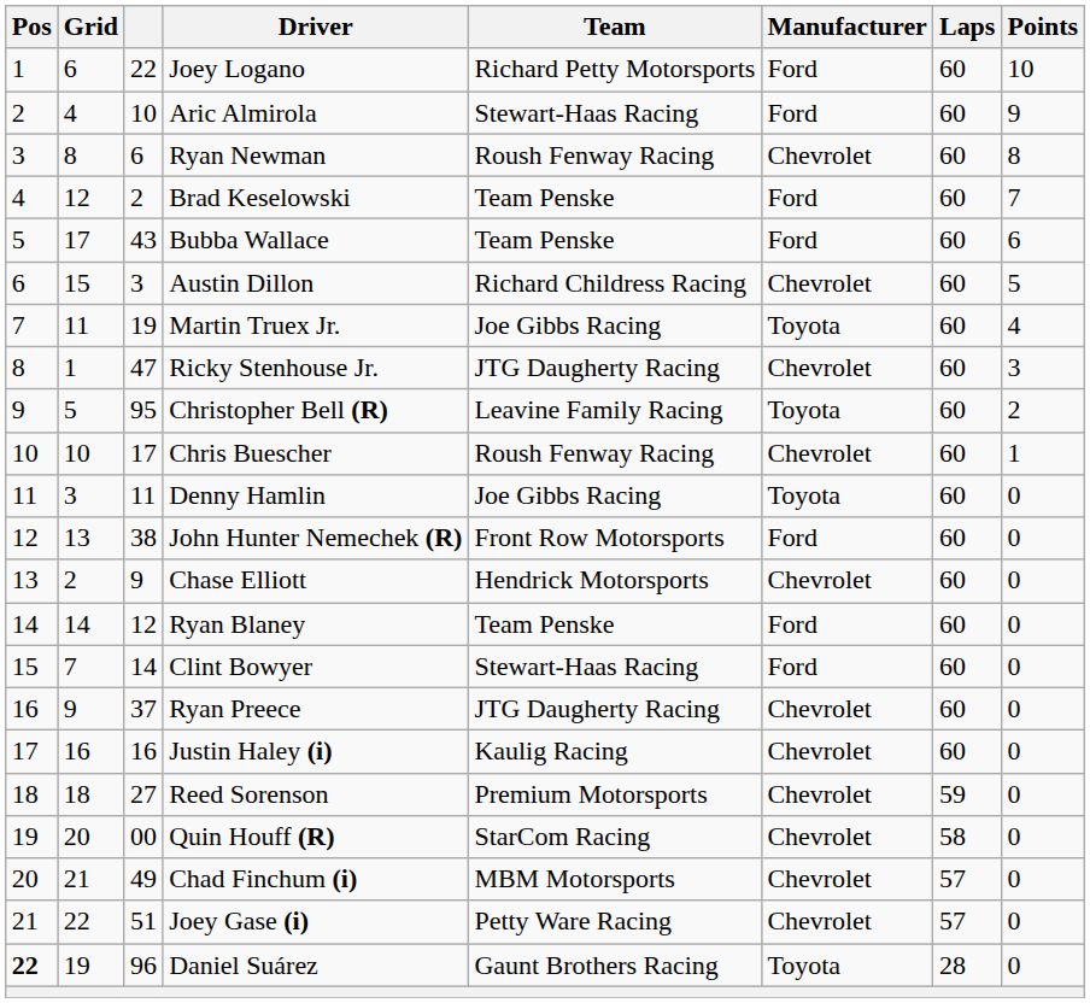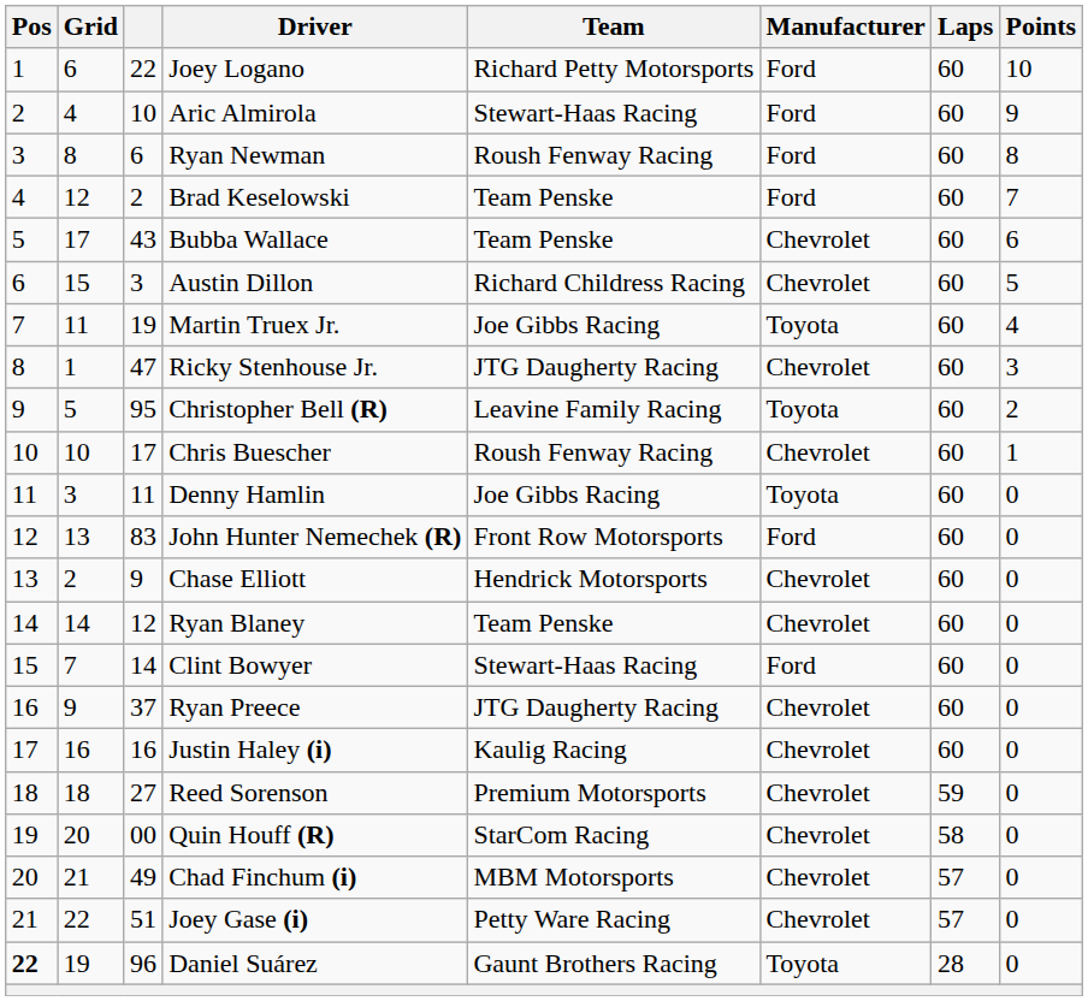 <table class="wikitable" style="font-size:98%">
 <tr>
 <th>Pos</th>
 <th>Grid</th>
 <th></th>
 <th>Driver</th>
 <th>Team</th>
 <th>Manufacturer</th>
 <th>Laps</th>
 <th>Points</th>
 </tr>
 <tr>
 <td>1</td>
 <td>6</td>
 <td>22</td>
 <td>Joey Logano</td>
 <td>Richard Petty Motorsports</td>
 <td>Ford</td>
 <td>60</td>
 <td>10</td>
 </tr>
 <tr>
 <td>2</td>
 <td>4</td>
 <td>10</td>
 <td>Aric Almirola</td>
 <td>Stewart-Haas Racing</td>
 <td>Ford</td>
 <td>60</td>
 <td>9</td>
 </tr>
 <tr>
 <td>3</td>
 <td>8</td>
 <td>6</td>
 <td>Ryan Newman</td>
 <td>Roush Fenway Racing</td>
-<td>Chevrolet</td>
+<td>Ford</td>
 <td>60</td>
 <td>8</td>
 </tr>
 <tr>
 <td>4</td>
 <td>12</td>
 <td>2</td>
 <td>Brad Keselowski</td>
 <td>Team Penske</td>
 <td>Ford</td>
 <td>60</td>
 <td>7</td>
 </tr>
 <tr>
 <td>5</td>
 <td>17</td>
 <td>43</td>
 <td>Bubba Wallace</td>
 <td>Team Penske</td>
-<td>Ford</td>
+<td>Chevrolet</td>
 <td>60</td>
 <td>6</td>
 </tr>
 <tr>
 <td>6</td>
 <td>15</td>
 <td>3</td>
 <td>Austin Dillon</td>
 <td>Richard Childress Racing</td>
 <td>Chevrolet</td>
 <td>60</td>
 <td>5</td>
 </tr>
 <tr>
 <td>7</td>
 <td>11</td>
 <td>19</td>
 <td>Martin Truex Jr.</td>
 <td>Joe Gibbs Racing</td>
 <td>Toyota</td>
 <td>60</td>
 <td>4</td>
 </tr>
 <tr>
 <td>8</td>
 <td>1</td>
 <td>47</td>
 <td>Ricky Stenhouse Jr.</td>
 <td>JTG Daugherty Racing</td>
 <td>Chevrolet</td>
 <td>60</td>
 <td>3</td>
 </tr>
 <tr>
 <td>9</td>
 <td>5</td>
 <td>95</td>
 <td>Christopher Bell <strong>(R)</strong></td>
 <td>Leavine Family Racing</td>
 <td>Toyota</td>
 <td>60</td>
 <td>2</td>
 </tr>
 <tr>
 <td>10</td>
 <td>10</td>
 <td>17</td>
 <td>Chris Buescher</td>
 <td>Roush Fenway Racing</td>
 <td>Chevrolet</td>
 <td>60</td>
 <td>1</td>
 </tr>
 <tr>
 <td>11</td>
 <td>3</td>
 <td>11</td>
 <td>Denny Hamlin</td>
 <td>Joe Gibbs Racing</td>
 <td>Toyota</td>
 <td>60</td>
 <td>0</td>
 </tr>
 <tr>
 <td>12</td>
 <td>13</td>
-<td>38</td>
+<td>83</td>
 <td>John Hunter Nemechek <strong>(R)</strong></td>
 <td>Front Row Motorsports</td>
 <td>Ford</td>
 <td>60</td>
 <td>0</td>
 </tr>
 <tr>
 <td>13</td>
 <td>2</td>
 <td>9</td>
 <td>Chase Elliott</td>
 <td>Hendrick Motorsports</td>
 <td>Chevrolet</td>
 <td>60</td>
 <td>0</td>
 </tr>
 <tr>
 <td>14</td>
 <td>14</td>
 <td>12</td>
 <td>Ryan Blaney</td>
 <td>Team Penske</td>
-<td>Ford</td>
+<td>Chevrolet</td>
 <td>60</td>
 <td>0</td>
 </tr>
 <tr>
 <td>15</td>
 <td>7</td>
 <td>14</td>
 <td>Clint Bowyer</td>
 <td>Stewart-Haas Racing</td>
 <td>Ford</td>
 <td>60</td>
 <td>0</td>
 </tr>
 <tr>
 <td>16</td>
 <td>9</td>
 <td>37</td>
 <td>Ryan Preece</td>
 <td>JTG Daugherty Racing</td>
 <td>Chevrolet</td>
 <td>60</td>
 <td>0</td>
 </tr>
 <tr>
 <td>17</td>
 <td>16</td>
 <td>16</td>
 <td>Justin Haley <strong>(i)</strong></td>
 <td>Kaulig Racing</td>
 <td>Chevrolet</td>
 <td>60</td>
 <td>0</td>
 </tr>
 <tr>
 <td>18</td>
 <td>18</td>
 <td>27</td>
 <td>Reed Sorenson</td>
 <td>Premium Motorsports</td>
 <td>Chevrolet</td>
 <td>59</td>
 <td>0</td>
 </tr>
 <tr>
 <td>19</td>
 <td>20</td>
 <td>00</td>
 <td>Quin Houff <strong>(R)</strong></td>
 <td>StarCom Racing</td>
 <td>Chevrolet</td>
 <td>58</td>
 <td>0</td>
 </tr>
 <tr>
 <td>20</td>
 <td>21</td>
 <td>49</td>
 <td>Chad Finchum <strong>(i)</strong></td>
 <td>MBM Motorsports</td>
 <td>Chevrolet</td>
 <td>57</td>
 <td>0</td>
 </tr>
 <tr>
 <td>21</td>
 <td>22</td>
 <td>51</td>
 <td>Joey Gase <strong>(i)</strong></td>
 <td>Petty Ware Racing</td>
 <td>Chevrolet</td>
 <td>57</td>
 <td>0</td>
 </tr>
 <tr>
 <td><strong>22</strong></td>
 <td>19</td>
 <td>96</td>
 <td>Daniel Suárez</td>
 <td>Gaunt Brothers Racing</td>
 <td>Toyota</td>
 <td>28</td>
 <td>0</td>
 </tr>
 <tr>
 <th colspan="8"></th>
 </tr>
 </table>
